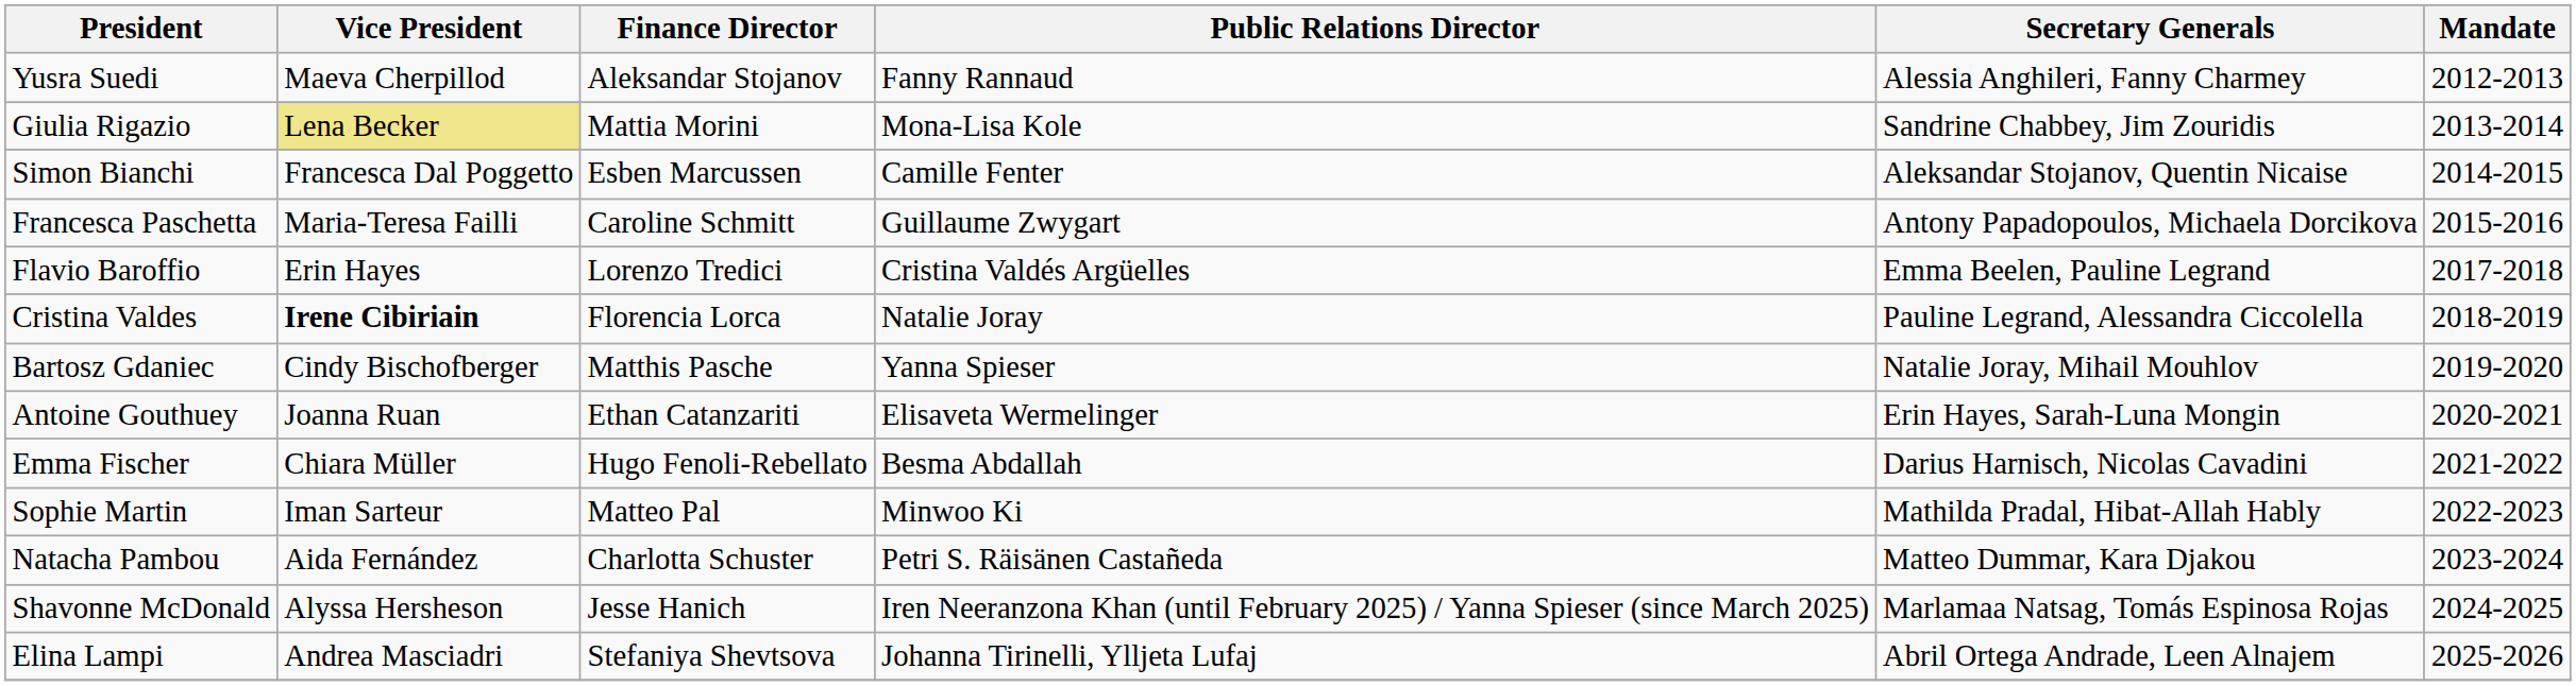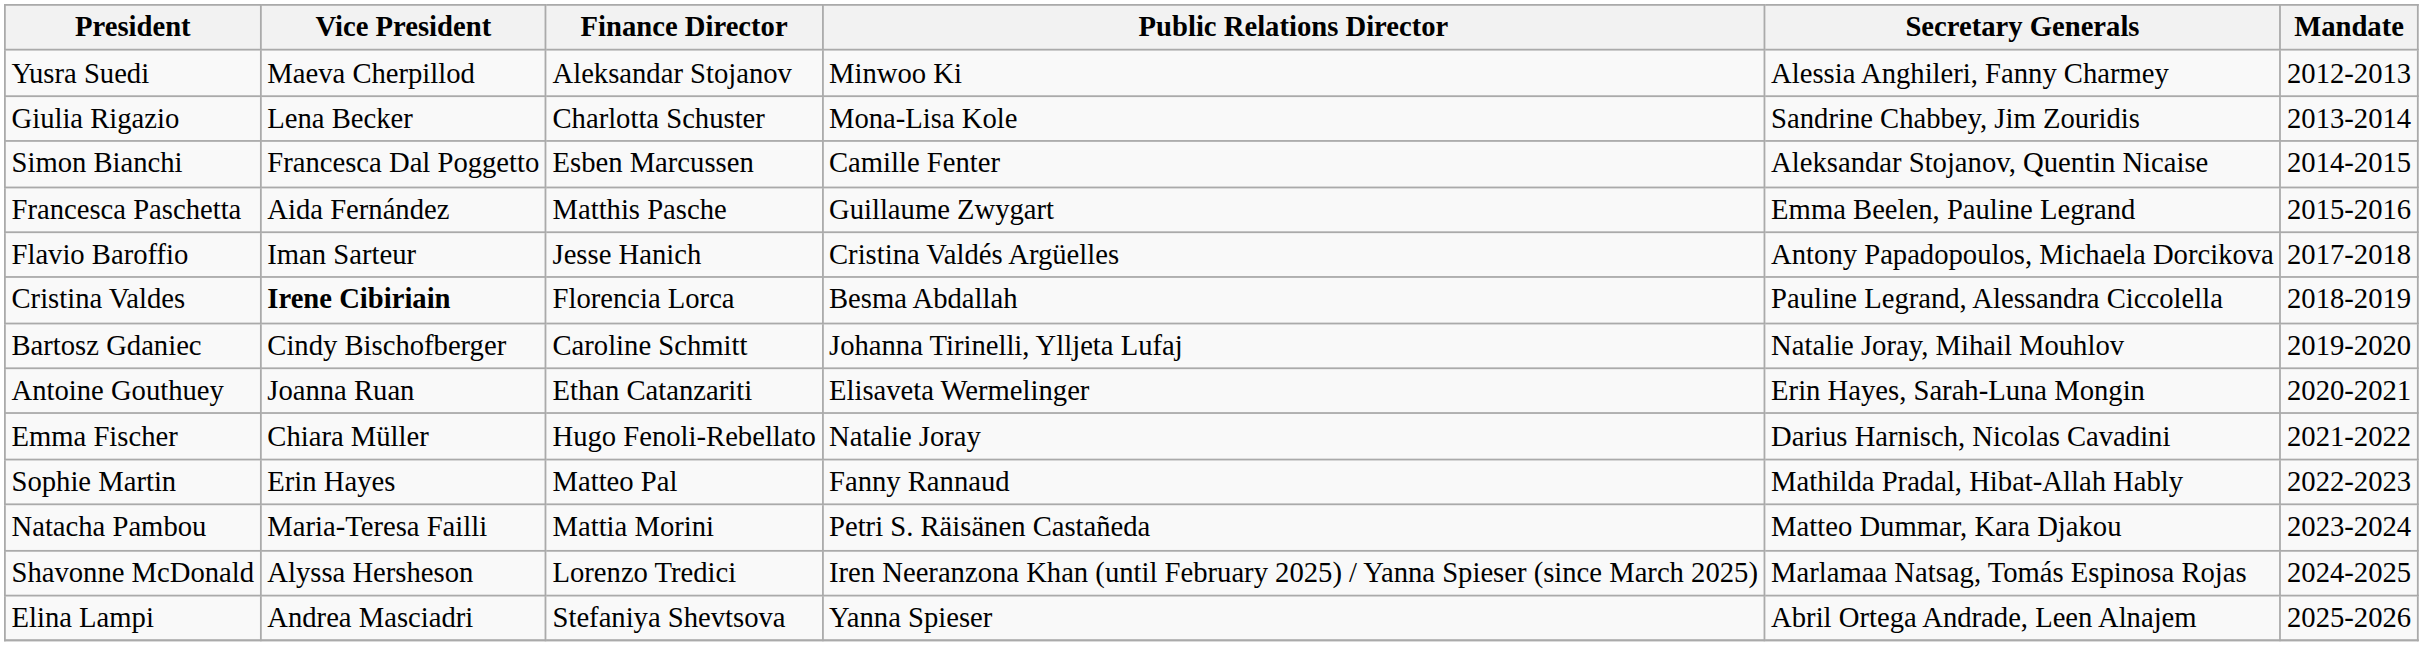 <table class="wikitable">
 <tr>
 <th>President</th>
 <th>Vice President</th>
 <th>Finance Director</th>
 <th>Public Relations Director</th>
 <th>Secretary Generals</th>
 <th>Mandate</th>
 </tr>
 <tr>
 <td>Yusra Suedi</td>
 <td>Maeva Cherpillod</td>
 <td>Aleksandar Stojanov</td>
-<td>Fanny Rannaud</td>
+<td>Minwoo Ki</td>
 <td>Alessia Anghileri, Fanny Charmey</td>
 <td>2012-2013</td>
 </tr>
 <tr>
 <td>Giulia Rigazio</td>
-<td style="background: khaki;">Lena Becker</td>
-<td>Mattia Morini</td>
+<td>Lena Becker</td>
+<td>Charlotta Schuster</td>
 <td>Mona-Lisa Kole</td>
 <td>Sandrine Chabbey, Jim Zouridis</td>
 <td>2013-2014</td>
 </tr>
 <tr>
 <td>Simon Bianchi</td>
 <td>Francesca Dal Poggetto</td>
 <td>Esben Marcussen</td>
 <td>Camille Fenter</td>
 <td>Aleksandar Stojanov, Quentin Nicaise</td>
 <td>2014-2015</td>
 </tr>
 <tr>
 <td>Francesca Paschetta</td>
-<td>Maria-Teresa Failli</td>
-<td>Caroline Schmitt</td>
+<td>Aida Fernández</td>
+<td>Matthis Pasche</td>
 <td>Guillaume Zwygart</td>
-<td>Antony Papadopoulos, Michaela Dorcikova</td>
+<td>Emma Beelen, Pauline Legrand</td>
 <td>2015-2016</td>
 </tr>
 <tr>
 <td>Flavio Baroffio</td>
-<td>Erin Hayes</td>
-<td>Lorenzo Tredici</td>
+<td>Iman Sarteur</td>
+<td>Jesse Hanich</td>
 <td>Cristina Valdés Argüelles</td>
-<td>Emma Beelen, Pauline Legrand</td>
+<td>Antony Papadopoulos, Michaela Dorcikova</td>
 <td>2017-2018</td>
 </tr>
 <tr>
 <td>Cristina Valdes</td>
 <td><strong>Irene Cibiriain</strong></td>
 <td>Florencia Lorca</td>
-<td>Natalie Joray</td>
+<td>Besma Abdallah</td>
 <td>Pauline Legrand, Alessandra Ciccolella</td>
 <td>2018-2019</td>
 </tr>
 <tr>
 <td>Bartosz Gdaniec</td>
 <td>Cindy Bischofberger</td>
-<td>Matthis Pasche</td>
-<td>Yanna Spieser</td>
+<td>Caroline Schmitt</td>
+<td>Johanna Tirinelli, Ylljeta Lufaj</td>
 <td>Natalie Joray, Mihail Mouhlov</td>
 <td>2019-2020</td>
 </tr>
 <tr>
 <td>Antoine Gouthuey</td>
 <td>Joanna Ruan</td>
 <td>Ethan Catanzariti</td>
 <td>Elisaveta Wermelinger</td>
 <td>Erin Hayes, Sarah-Luna Mongin</td>
 <td>2020-2021</td>
 </tr>
 <tr>
 <td>Emma Fischer</td>
 <td>Chiara Müller</td>
 <td>Hugo Fenoli-Rebellato</td>
-<td>Besma Abdallah</td>
+<td>Natalie Joray</td>
 <td>Darius Harnisch, Nicolas Cavadini</td>
 <td>2021-2022</td>
 </tr>
 <tr>
 <td>Sophie Martin</td>
-<td>Iman Sarteur</td>
+<td>Erin Hayes</td>
 <td>Matteo Pal</td>
-<td>Minwoo Ki</td>
+<td>Fanny Rannaud</td>
 <td>Mathilda Pradal, Hibat-Allah Hably</td>
 <td>2022-2023</td>
 </tr>
 <tr>
 <td>Natacha Pambou</td>
-<td>Aida Fernández</td>
-<td>Charlotta Schuster</td>
+<td>Maria-Teresa Failli</td>
+<td>Mattia Morini</td>
 <td>Petri S. Räisänen Castañeda</td>
 <td>Matteo Dummar, Kara Djakou</td>
 <td>2023-2024</td>
 </tr>
 <tr>
 <td>Shavonne McDonald</td>
 <td>Alyssa Hersheson</td>
-<td>Jesse Hanich</td>
+<td>Lorenzo Tredici</td>
 <td>Iren Neeranzona Khan (until February 2025) / Yanna Spieser (since March 2025)</td>
 <td>Marlamaa Natsag, Tomás Espinosa Rojas</td>
 <td>2024-2025</td>
 </tr>
 <tr>
 <td>Elina Lampi</td>
 <td>Andrea Masciadri</td>
 <td>Stefaniya Shevtsova</td>
-<td>Johanna Tirinelli, Ylljeta Lufaj</td>
+<td>Yanna Spieser</td>
 <td>Abril Ortega Andrade, Leen Alnajem</td>
 <td>2025-2026</td>
 </tr>
 <tr>
 </tr>
 </table>
